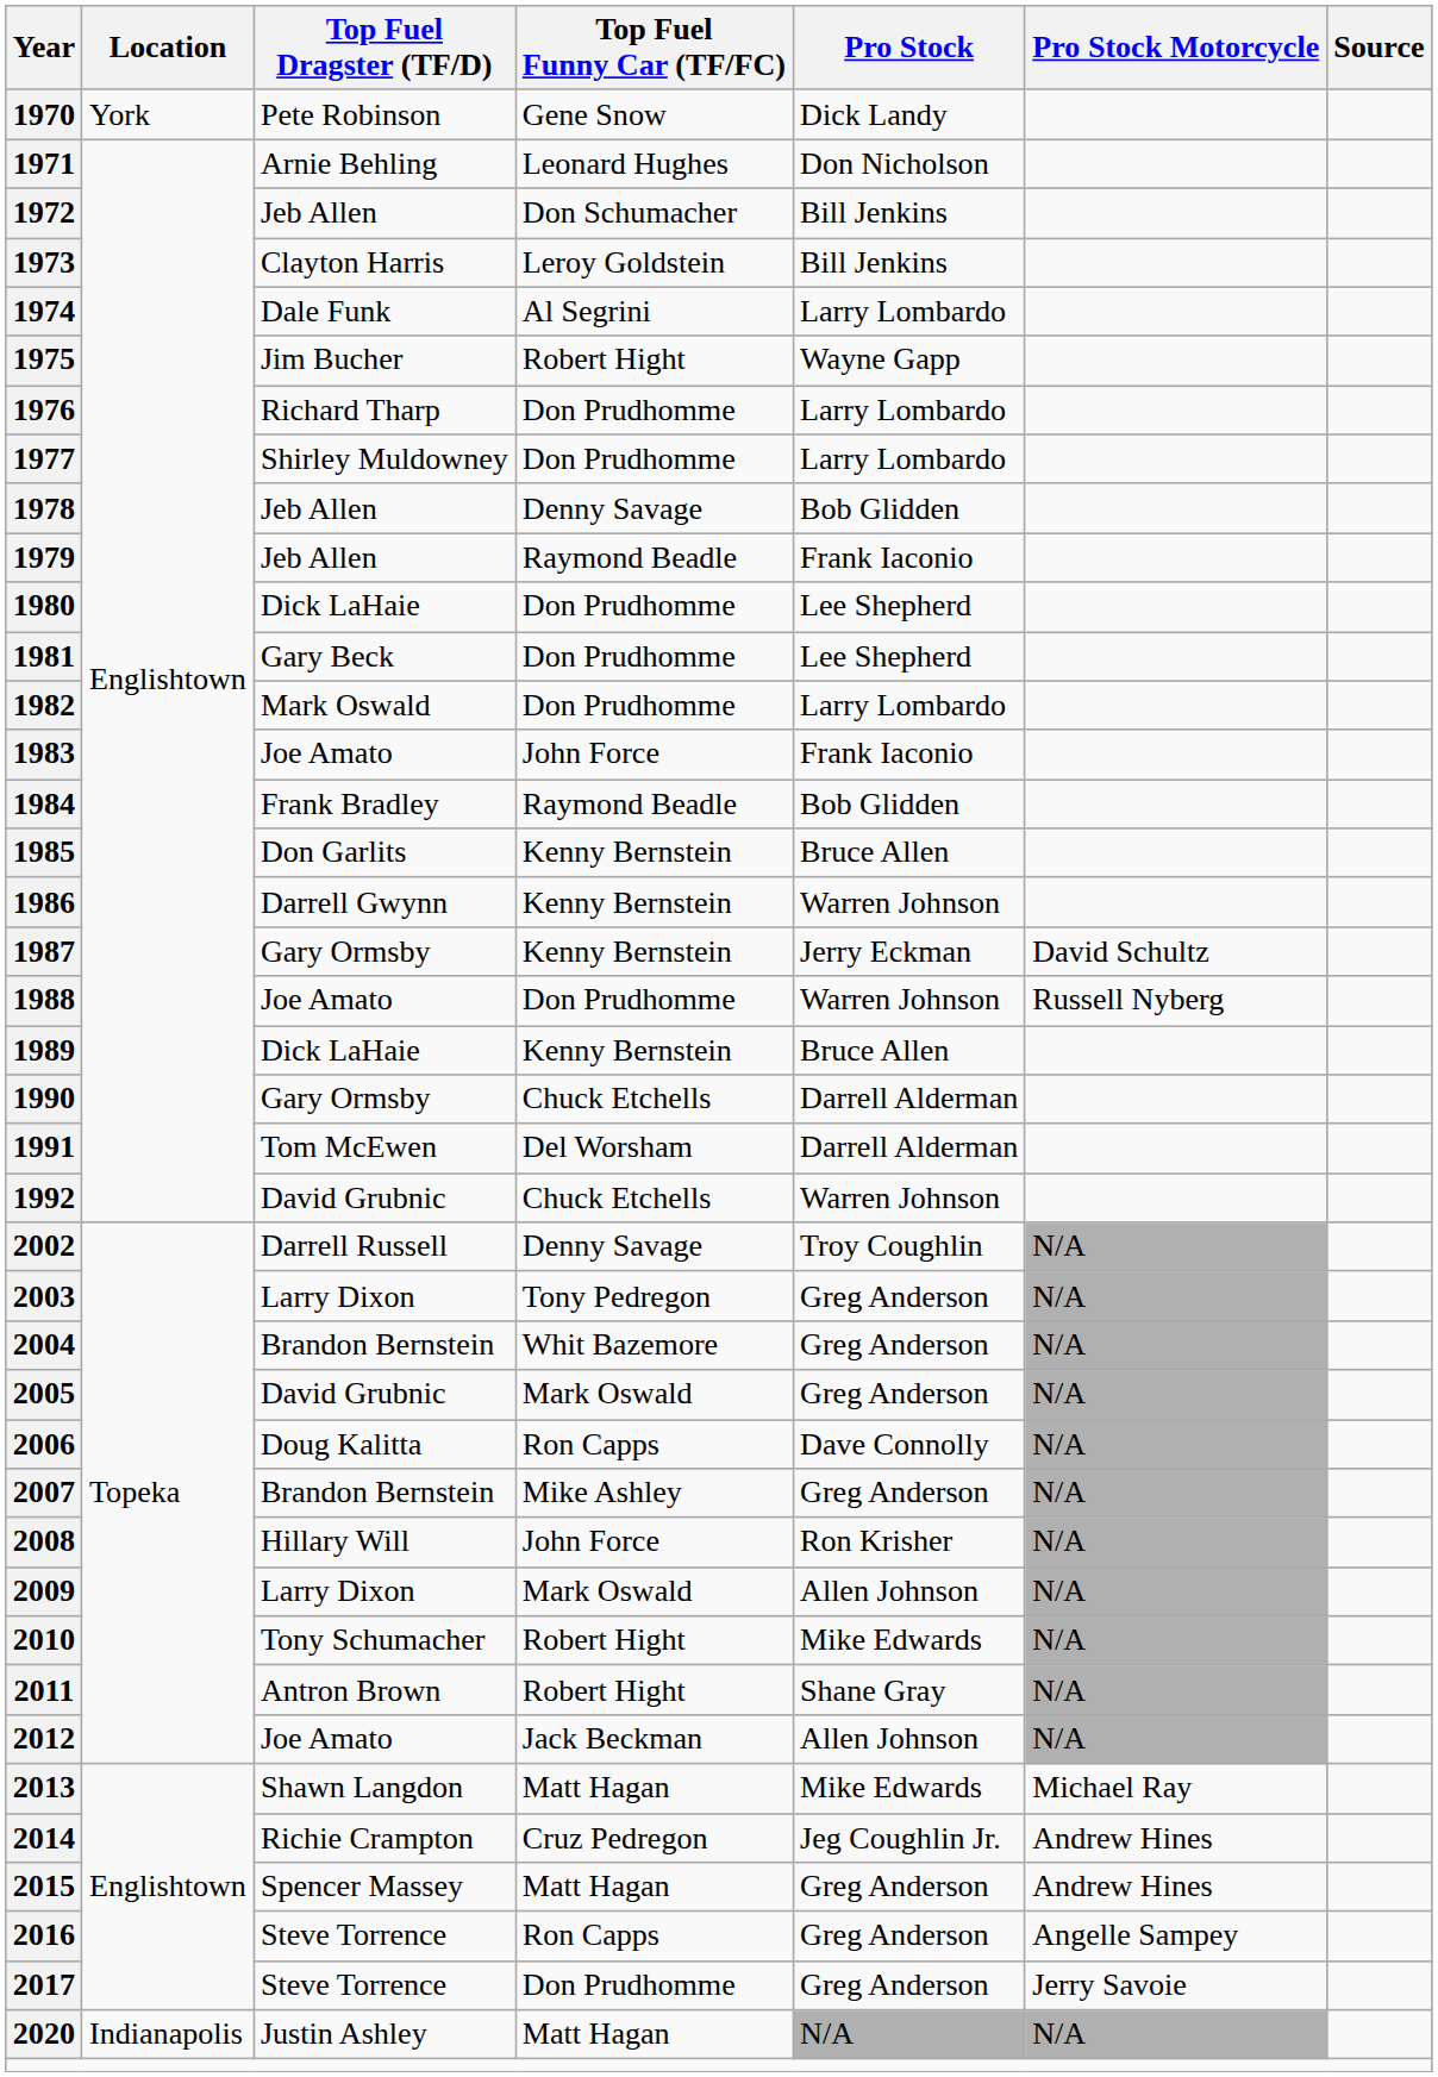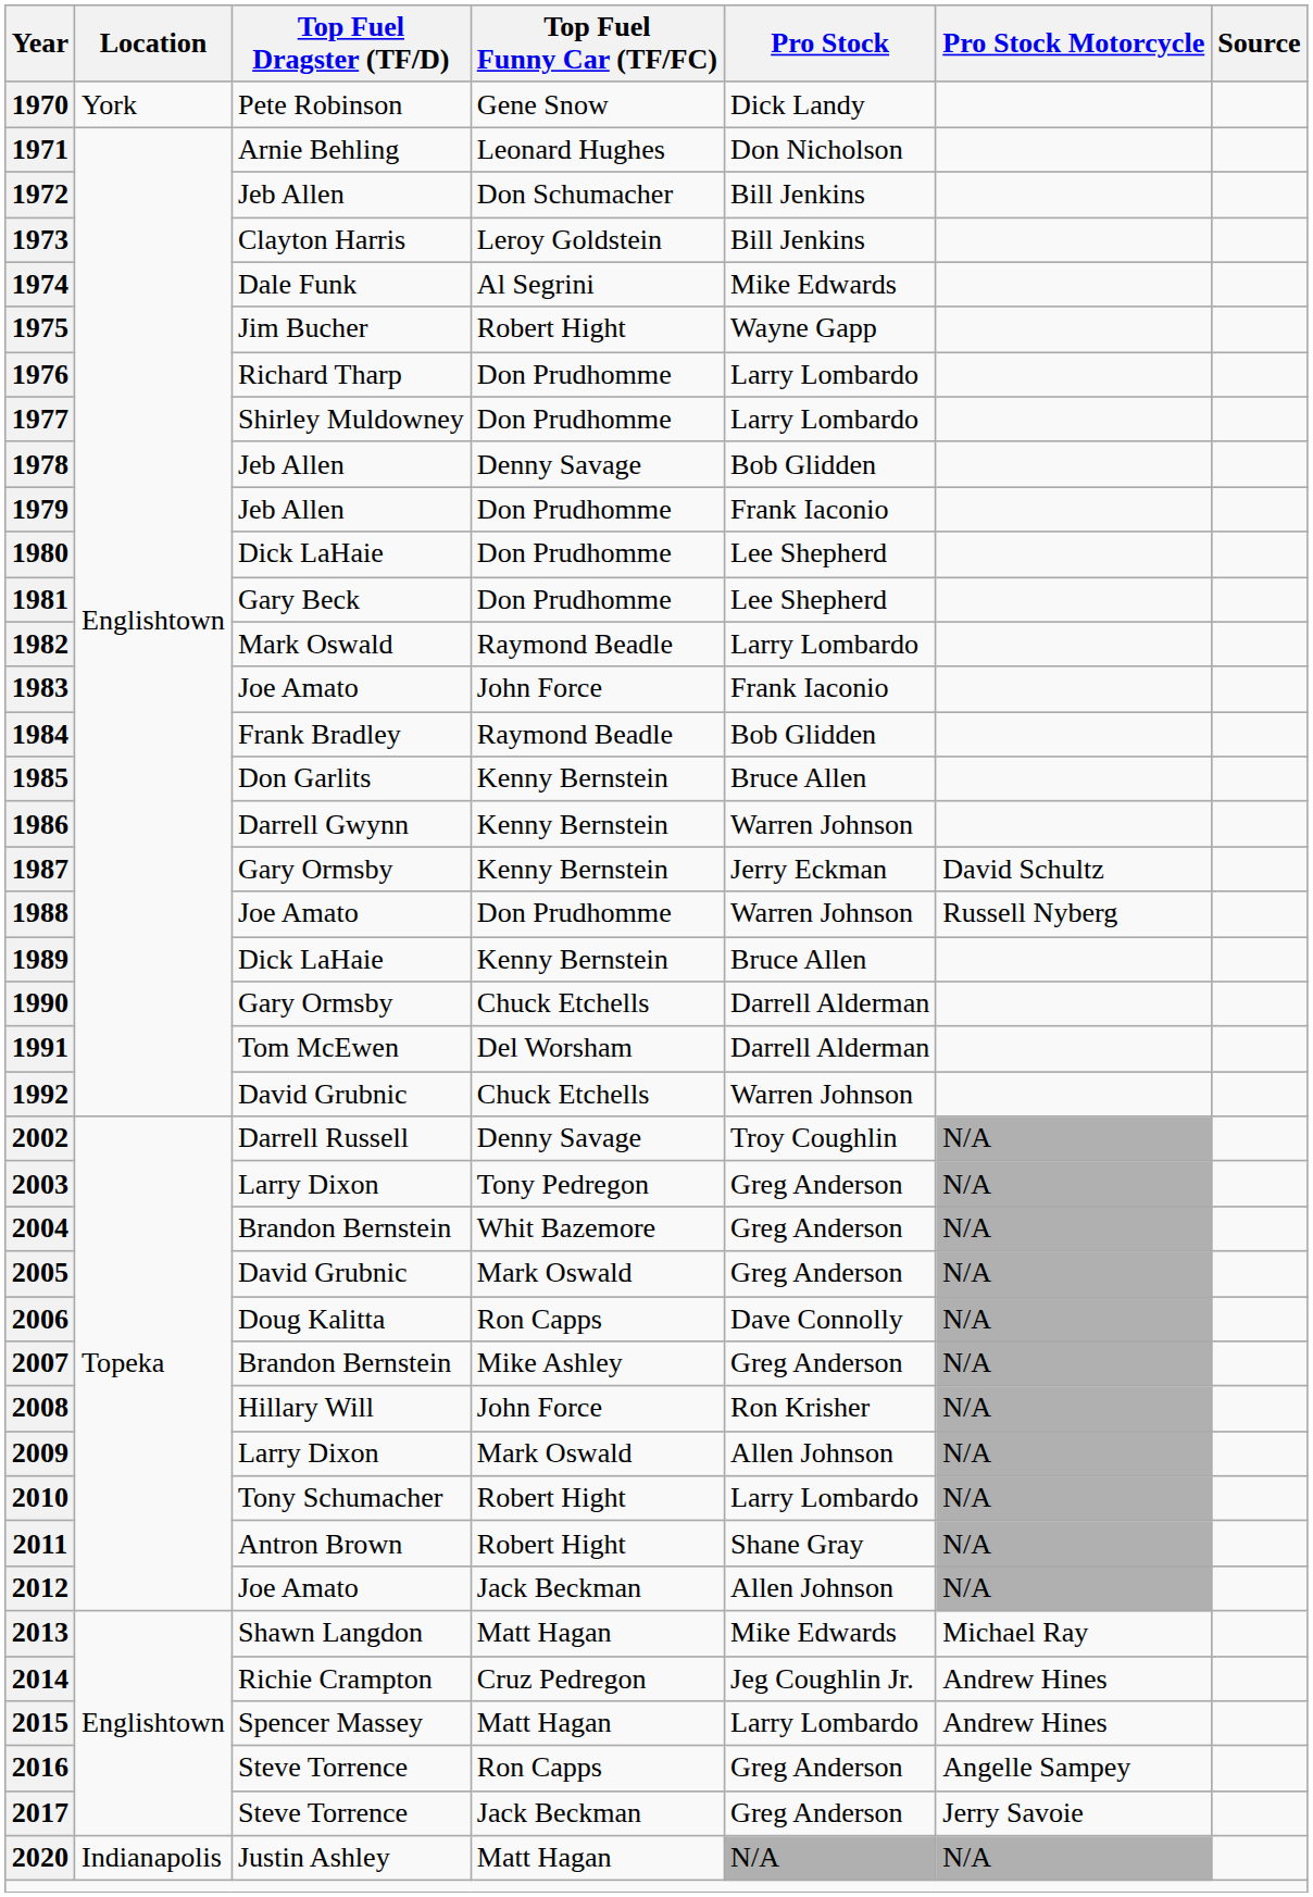 <table class="wikitable">
 <tr>
 <th>Year</th>
 <th>Location</th>
 <th><a href='#'>Top Fuel</a><br><a href='#'>Dragster</a> (TF/D)</th>
 <th>Top Fuel<br><a href='#'>Funny Car</a> (TF/FC)</th>
 <th><a href='#'>Pro Stock</a></th>
 <th><a href='#'>Pro Stock Motorcycle</a></th>
 <th>Source</th>
 </tr>
 <tr>
 <th>1970</th>
 <td>York</td>
 <td>Pete Robinson</td>
 <td>Gene Snow</td>
 <td>Dick Landy</td>
 <td></td>
 <td></td>
 </tr>
 <tr>
 <th>1971</th>
 <td rowspan="22">Englishtown</td>
 <td>Arnie Behling</td>
 <td>Leonard Hughes</td>
 <td>Don Nicholson</td>
 <td></td>
 <td></td>
 </tr>
 <tr>
 <th>1972</th>
 <td>Jeb Allen</td>
 <td>Don Schumacher</td>
 <td>Bill Jenkins</td>
 <td></td>
 <td></td>
 </tr>
 <tr>
 <th>1973</th>
 <td>Clayton Harris</td>
 <td>Leroy Goldstein</td>
 <td>Bill Jenkins</td>
 <td></td>
 <td></td>
 </tr>
 <tr>
 <th>1974</th>
 <td>Dale Funk</td>
 <td>Al Segrini</td>
-<td>Larry Lombardo</td>
+<td>Mike Edwards</td>
 <td></td>
 <td></td>
 </tr>
 <tr>
 <th>1975</th>
 <td>Jim Bucher</td>
 <td>Robert Hight</td>
 <td>Wayne Gapp</td>
 <td></td>
 <td></td>
 </tr>
 <tr>
 <th>1976</th>
 <td>Richard Tharp</td>
 <td>Don Prudhomme</td>
 <td>Larry Lombardo</td>
 <td></td>
 <td></td>
 </tr>
 <tr>
 <th>1977</th>
 <td>Shirley Muldowney</td>
 <td>Don Prudhomme</td>
 <td>Larry Lombardo</td>
 <td></td>
 <td></td>
 </tr>
 <tr>
 <th>1978</th>
 <td>Jeb Allen</td>
 <td>Denny Savage</td>
 <td>Bob Glidden</td>
 <td></td>
 <td></td>
 </tr>
 <tr>
 <th>1979</th>
 <td>Jeb Allen</td>
-<td>Raymond Beadle</td>
+<td>Don Prudhomme</td>
 <td>Frank Iaconio</td>
 <td></td>
 <td></td>
 </tr>
 <tr>
 <th>1980</th>
 <td>Dick LaHaie</td>
 <td>Don Prudhomme</td>
 <td>Lee Shepherd</td>
 <td></td>
 <td></td>
 </tr>
 <tr>
 <th>1981</th>
 <td>Gary Beck</td>
 <td>Don Prudhomme</td>
 <td>Lee Shepherd</td>
 <td></td>
 <td></td>
 </tr>
 <tr>
 <th>1982</th>
 <td>Mark Oswald</td>
-<td>Don Prudhomme</td>
+<td>Raymond Beadle</td>
 <td>Larry Lombardo</td>
 <td></td>
 <td></td>
 </tr>
 <tr>
 <th>1983</th>
 <td>Joe Amato</td>
 <td>John Force</td>
 <td>Frank Iaconio</td>
 <td></td>
 <td></td>
 </tr>
 <tr>
 <th>1984</th>
 <td>Frank Bradley</td>
 <td>Raymond Beadle</td>
 <td>Bob Glidden</td>
 <td></td>
 <td></td>
 </tr>
 <tr>
 <th>1985</th>
 <td>Don Garlits</td>
 <td>Kenny Bernstein</td>
 <td>Bruce Allen</td>
 <td></td>
 <td></td>
 </tr>
 <tr>
 <th>1986</th>
 <td>Darrell Gwynn</td>
 <td>Kenny Bernstein</td>
 <td>Warren Johnson</td>
 <td></td>
 <td></td>
 </tr>
 <tr>
 <th>1987</th>
 <td>Gary Ormsby</td>
 <td>Kenny Bernstein</td>
 <td>Jerry Eckman</td>
 <td>David Schultz</td>
 <td></td>
 </tr>
 <tr>
 <th>1988</th>
 <td>Joe Amato</td>
 <td>Don Prudhomme</td>
 <td>Warren Johnson</td>
 <td>Russell Nyberg</td>
 <td></td>
 </tr>
 <tr>
 <th>1989</th>
 <td>Dick LaHaie</td>
 <td>Kenny Bernstein</td>
 <td>Bruce Allen</td>
 <td></td>
 <td></td>
 </tr>
 <tr>
 <th>1990</th>
 <td>Gary Ormsby</td>
 <td>Chuck Etchells</td>
 <td>Darrell Alderman</td>
 <td></td>
 <td></td>
 </tr>
 <tr>
 <th>1991</th>
 <td>Tom McEwen</td>
 <td>Del Worsham</td>
 <td>Darrell Alderman</td>
 <td></td>
 <td></td>
 </tr>
 <tr>
 <th>1992</th>
 <td>David Grubnic</td>
 <td>Chuck Etchells</td>
 <td>Warren Johnson</td>
 <td></td>
 <td></td>
 </tr>
 <tr>
 <th>2002</th>
 <td rowspan="11">Topeka</td>
 <td>Darrell Russell</td>
 <td>Denny Savage</td>
 <td>Troy Coughlin</td>
 <td style="background:#b0b0b0;">N/A</td>
 <td></td>
 </tr>
 <tr>
 <th>2003</th>
 <td>Larry Dixon</td>
 <td>Tony Pedregon</td>
 <td>Greg Anderson</td>
 <td style="background:#b0b0b0;">N/A</td>
 <td></td>
 </tr>
 <tr>
 <th>2004</th>
 <td>Brandon Bernstein</td>
 <td>Whit Bazemore</td>
 <td>Greg Anderson</td>
 <td style="background:#b0b0b0;">N/A</td>
 <td></td>
 </tr>
 <tr>
 <th>2005</th>
 <td>David Grubnic</td>
 <td>Mark Oswald</td>
 <td>Greg Anderson</td>
 <td style="background:#b0b0b0;">N/A</td>
 <td></td>
 </tr>
 <tr>
 <th>2006</th>
 <td>Doug Kalitta</td>
 <td>Ron Capps</td>
 <td>Dave Connolly</td>
 <td style="background:#b0b0b0;">N/A</td>
 <td></td>
 </tr>
 <tr>
 <th>2007</th>
 <td>Brandon Bernstein</td>
 <td>Mike Ashley</td>
 <td>Greg Anderson</td>
 <td style="background:#b0b0b0;">N/A</td>
 <td></td>
 </tr>
 <tr>
 <th>2008</th>
 <td>Hillary Will</td>
 <td>John Force</td>
 <td>Ron Krisher</td>
 <td style="background:#b0b0b0;">N/A</td>
 <td></td>
 </tr>
 <tr>
 <th>2009</th>
 <td>Larry Dixon</td>
 <td>Mark Oswald</td>
 <td>Allen Johnson</td>
 <td style="background:#b0b0b0;">N/A</td>
 <td></td>
 </tr>
 <tr>
 <th>2010</th>
 <td>Tony Schumacher</td>
 <td>Robert Hight</td>
-<td>Mike Edwards</td>
+<td>Larry Lombardo</td>
 <td style="background:#b0b0b0;">N/A</td>
 <td></td>
 </tr>
 <tr>
 <th>2011</th>
 <td>Antron Brown</td>
 <td>Robert Hight</td>
 <td>Shane Gray</td>
 <td style="background:#b0b0b0;">N/A</td>
 <td></td>
 </tr>
 <tr>
 <th>2012</th>
 <td>Joe Amato</td>
 <td>Jack Beckman</td>
 <td>Allen Johnson</td>
 <td style="background:#b0b0b0;">N/A</td>
 <td></td>
 </tr>
 <tr>
 <th>2013</th>
 <td rowspan="5">Englishtown</td>
 <td>Shawn Langdon</td>
 <td>Matt Hagan</td>
 <td>Mike Edwards</td>
 <td>Michael Ray</td>
 <td></td>
 </tr>
 <tr>
 <th>2014</th>
 <td>Richie Crampton</td>
 <td>Cruz Pedregon</td>
 <td>Jeg Coughlin Jr.</td>
 <td>Andrew Hines</td>
 <td></td>
 </tr>
 <tr>
 <th>2015</th>
 <td>Spencer Massey</td>
 <td>Matt Hagan</td>
-<td>Greg Anderson</td>
+<td>Larry Lombardo</td>
 <td>Andrew Hines</td>
 <td></td>
 </tr>
 <tr>
 <th>2016</th>
 <td>Steve Torrence</td>
 <td>Ron Capps</td>
 <td>Greg Anderson</td>
 <td>Angelle Sampey</td>
 <td></td>
 </tr>
 <tr>
 <th>2017</th>
 <td>Steve Torrence</td>
-<td>Don Prudhomme</td>
+<td>Jack Beckman</td>
 <td>Greg Anderson</td>
 <td>Jerry Savoie</td>
 <td></td>
 </tr>
 <tr>
 <th>2020 </th>
 <td>Indianapolis</td>
 <td>Justin Ashley</td>
 <td>Matt Hagan</td>
 <td style="background:#b0b0b0;">N/A</td>
 <td style="background:#b0b0b0;">N/A</td>
 <td></td>
 </tr>
 <tr>
 <td align="center" colspan="7" style="font-size: 10pt"></td>
 </tr>
 </table>
